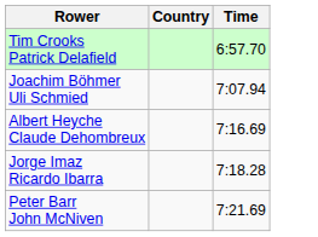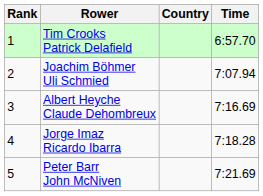 <table class="wikitable sortable" style="text-align:middle">
 <tr>
+<th>Rank</th>
 <th>Rower</th>
 <th>Country</th>
 <th>Time</th>
 </tr>
 <tr bgcolor=ccffcc>
+<td>1</td>
 <td><a href='#'>Tim Crooks</a><br><a href='#'>Patrick Delafield</a></td>
 <td></td>
 <td>6:57.70</td>
 </tr>
 <tr>
+<td>2</td>
 <td><a href='#'>Joachim Böhmer</a><br><a href='#'>Uli Schmied</a></td>
 <td></td>
 <td>7:07.94</td>
 </tr>
 <tr>
+<td>3</td>
 <td><a href='#'>Albert Heyche</a><br><a href='#'>Claude Dehombreux</a></td>
 <td></td>
 <td>7:16.69</td>
 </tr>
 <tr>
+<td>4</td>
 <td><a href='#'>Jorge Imaz</a><br><a href='#'>Ricardo Ibarra</a></td>
 <td></td>
 <td>7:18.28</td>
 </tr>
 <tr>
+<td>5</td>
 <td><a href='#'>Peter Barr</a><br><a href='#'>John McNiven</a></td>
 <td></td>
 <td>7:21.69</td>
 </tr>
 </table>
